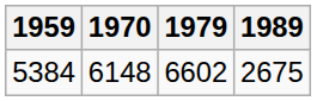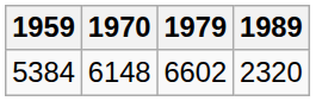 <table class="wikitable">
 <tr>
 <th>1959</th>
 <th>1970</th>
 <th>1979</th>
 <th>1989</th>
 </tr>
 <tr>
 <td>5384</td>
 <td>6148</td>
 <td>6602</td>
-<td>2675</td>
+<td>2320</td>
 </tr>
 </table>
